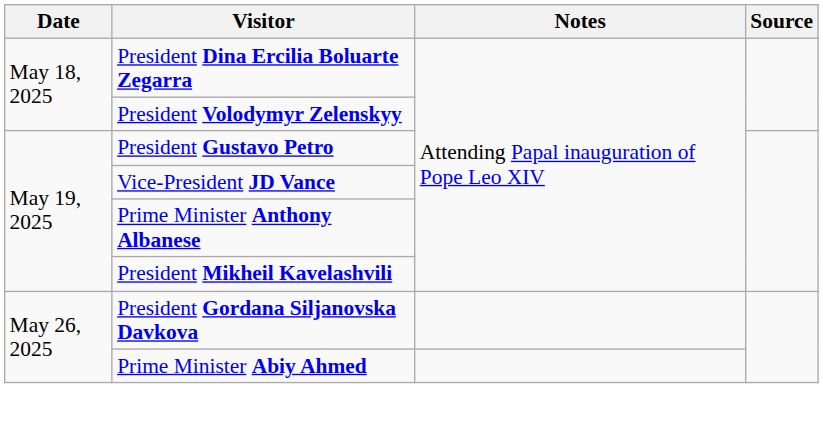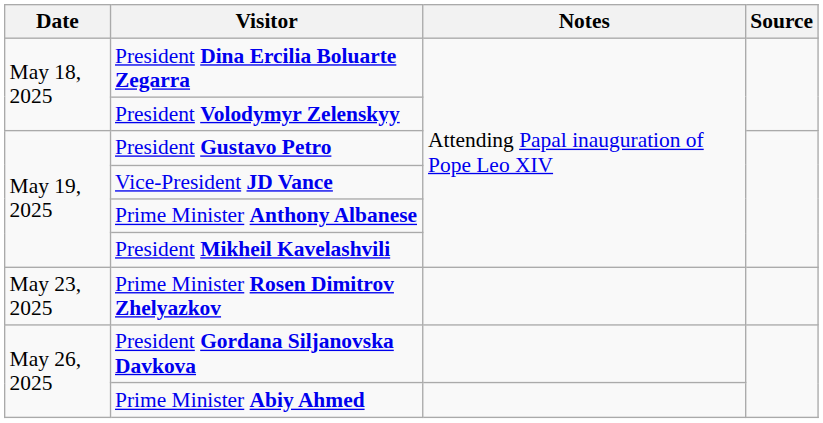 <table class="wikitable">
 <tr>
 <th>Date</th>
 <th>Visitor</th>
 <th>Notes</th>
 <th>Source</th>
 </tr>
 <tr>
 <td rowspan="2">May 18, 2025</td>
 <td> <a href='#'>President</a> <strong><a href='#'>Dina Ercilia Boluarte Zegarra</a></strong></td>
 <td rowspan="6">Attending <a href='#'>Papal inauguration of Pope Leo XIV</a></td>
 <td rowspan="2"></td>
 </tr>
 <tr>
 <td> <a href='#'>President</a> <a href='#'><strong>Volodymyr Zelenskyy</strong></a></td>
 </tr>
 <tr>
 <td rowspan="4">May 19, 2025</td>
 <td> <a href='#'>President</a> <a href='#'><strong>Gustavo Petro</strong></a></td>
 <td rowspan="4"></td>
 </tr>
 <tr>
 <td> <a href='#'>Vice-President</a> <a href='#'><strong>JD Vance</strong></a></td>
 </tr>
 <tr>
 <td> <a href='#'>Prime Minister</a> <a href='#'><strong>Anthony Albanese</strong></a></td>
 </tr>
 <tr>
 <td> <a href='#'>President</a> <a href='#'><strong>Mikheil Kavelashvili</strong></a></td>
 </tr>
 <tr>
+<td>May 23, 2025</td>
+<td> <a href='#'>Prime Minister</a> <a href='#'><strong>Rosen Dimitrov Zhelyazkov</strong></a></td>
+<td></td>
+<td></td>
+</tr>
+<tr>
 <td rowspan="2">May 26, 2025</td>
 <td> <a href='#'>President</a> <a href='#'><strong>Gordana Siljanovska Davkova</strong></a></td>
 <td></td>
 <td rowspan="2"></td>
 </tr>
 <tr>
 <td> <a href='#'>Prime Minister</a> <a href='#'><strong>Abiy Ahmed</strong></a></td>
 <td></td>
 </tr>
 </table>
